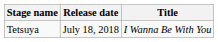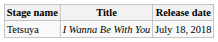 <table class="wikitable">
 <tr>
 <th>Stage name</th>
+<th>Title</th>
 <th>Release date</th>
-<th>Title</th>
 </tr>
 <tr>
 <td>Tetsuya</td>
+<td><em>I Wanna Be With You</em></td>
 <td>July 18, 2018</td>
-<td><em>I Wanna Be With You</em></td>
 </tr>
 </table>
